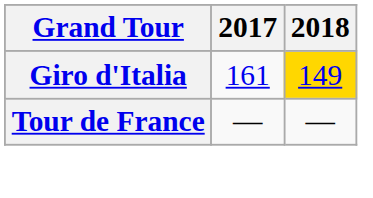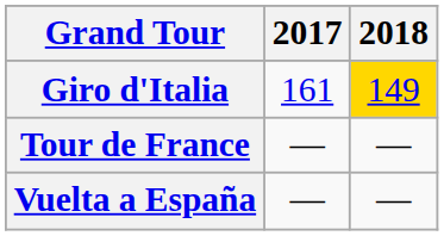 <table class="wikitable plainrowheaders">
 <tr>
 <th scope="col"><a href='#'>Grand Tour</a></th>
 <th scope="col">2017</th>
 <th scope="col">2018</th>
 </tr>
 <tr style="text-align:center;">
 <th scope="row"> <a href='#'>Giro d'Italia</a></th>
 <td style="text-align:center;"><a href='#'>161</a></td>
 <td style="background: gold; text-align:center;"><a href='#'>149</a></td>
 </tr>
 <tr style="text-align:center;">
 <th scope="row"> <a href='#'>Tour de France</a></th>
 <td>—</td>
 <td>—</td>
 </tr>
+<tr style="text-align:center;">
+<th scope="row"> <a href='#'>Vuelta a España</a></th>
+<td>—</td>
+<td>—</td>
+</tr>
 </table>
